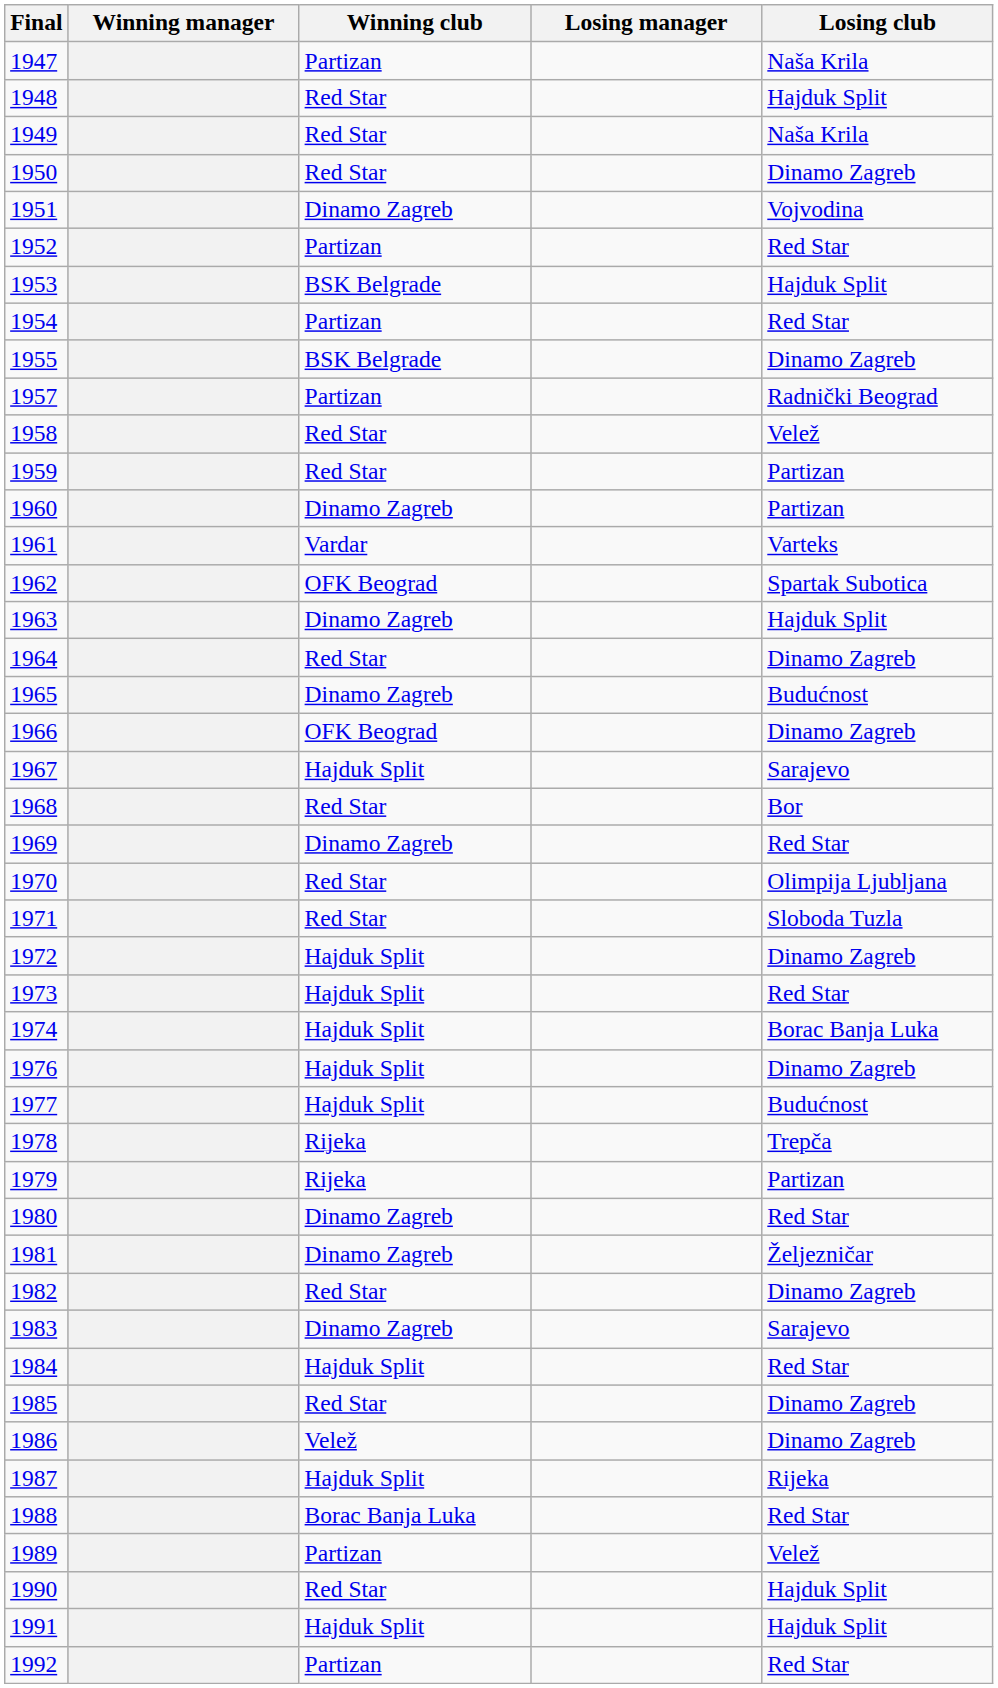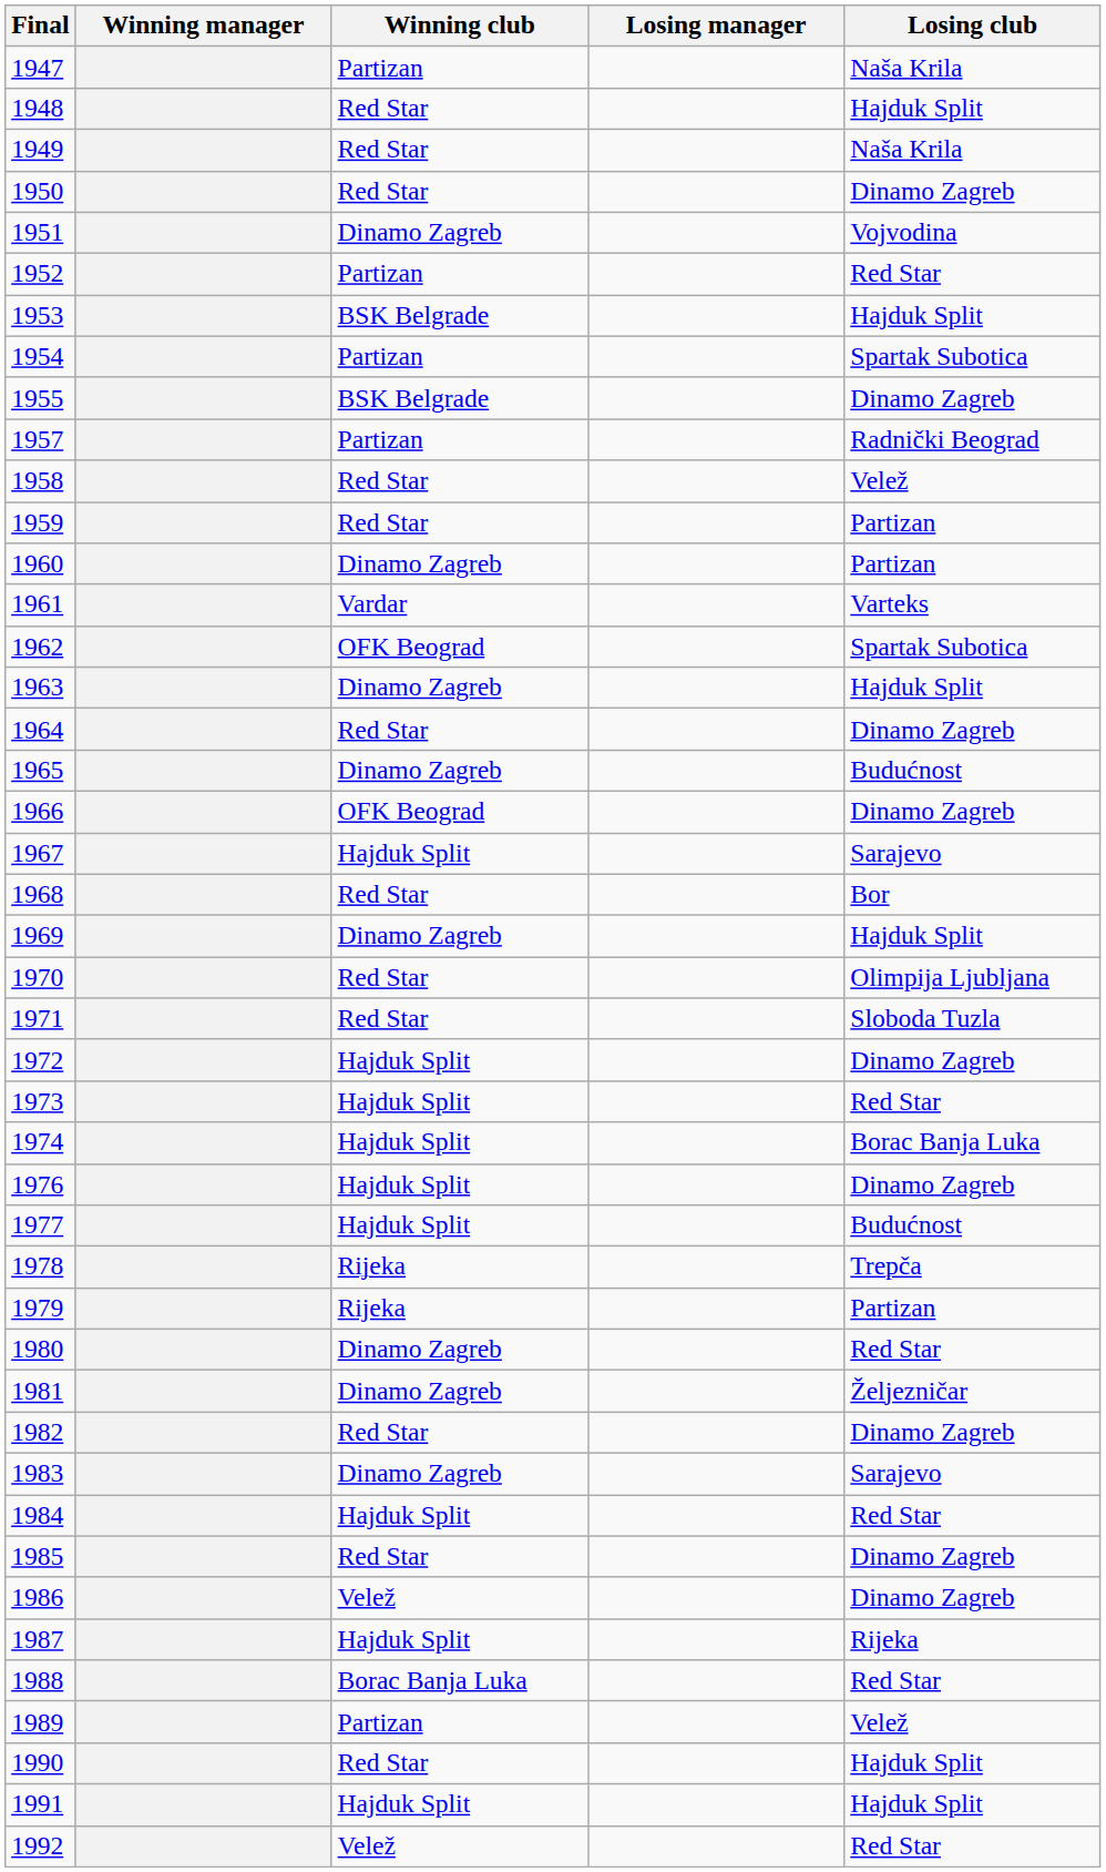 <table class="sortable wikitable plainrowheaders">
 <tr>
 <th scope="col">Final</th>
 <th scope="col" width="150">Winning manager</th>
 <th scope="col" width="150">Winning club</th>
 <th scope="col" width="150">Losing manager</th>
 <th scope="col" width="150">Losing club</th>
 </tr>
 <tr>
 <td align=left><a href='#'>1947</a> </td>
 <th scope="row"></th>
 <td><a href='#'>Partizan</a> </td>
 <td></td>
 <td><a href='#'>Naša Krila</a></td>
 </tr>
 <tr>
 <td align=left><a href='#'>1948</a> </td>
 <th scope="row"></th>
 <td><a href='#'>Red Star</a> </td>
 <td></td>
 <td><a href='#'>Hajduk Split</a></td>
 </tr>
 <tr>
 <td align=left><a href='#'>1949</a> </td>
 <th scope="row"></th>
 <td><a href='#'>Red Star</a> </td>
 <td></td>
 <td><a href='#'>Naša Krila</a></td>
 </tr>
 <tr>
 <td align=left><a href='#'>1950</a> </td>
 <th scope="row"></th>
 <td><a href='#'>Red Star</a> </td>
 <td></td>
 <td><a href='#'>Dinamo Zagreb</a></td>
 </tr>
 <tr>
 <td align=left><a href='#'>1951</a> </td>
 <th scope="row"></th>
 <td><a href='#'>Dinamo Zagreb</a> </td>
 <td></td>
 <td><a href='#'>Vojvodina</a></td>
 </tr>
 <tr>
 <td align=left><a href='#'>1952</a> </td>
 <th scope="row"></th>
 <td><a href='#'>Partizan</a> </td>
 <td></td>
 <td><a href='#'>Red Star</a></td>
 </tr>
 <tr>
 <td align=left><a href='#'>1953</a> </td>
 <th scope="row"></th>
 <td><a href='#'>BSK Belgrade</a> </td>
 <td></td>
 <td><a href='#'>Hajduk Split</a></td>
 </tr>
 <tr>
 <td align=left><a href='#'>1954</a> </td>
 <th scope="row"></th>
 <td><a href='#'>Partizan</a> </td>
 <td></td>
-<td><a href='#'>Red Star</a></td>
+<td><a href='#'>Spartak Subotica</a></td>
 </tr>
 <tr>
 <td align=left><a href='#'>1955</a> </td>
 <th scope="row"></th>
 <td><a href='#'>BSK Belgrade</a> </td>
 <td></td>
 <td><a href='#'>Dinamo Zagreb</a></td>
 </tr>
 <tr>
 <td align=left><a href='#'>1957</a> </td>
 <th scope="row"></th>
 <td><a href='#'>Partizan</a> </td>
 <td></td>
 <td><a href='#'>Radnički Beograd</a></td>
 </tr>
 <tr>
 <td align=left><a href='#'>1958</a> </td>
 <th scope="row"></th>
 <td><a href='#'>Red Star</a> </td>
 <td></td>
 <td><a href='#'>Velež</a></td>
 </tr>
 <tr>
 <td align=left><a href='#'>1959</a> </td>
 <th scope="row"></th>
 <td><a href='#'>Red Star</a> </td>
 <td></td>
 <td><a href='#'>Partizan</a></td>
 </tr>
 <tr>
 <td align=left><a href='#'>1960</a> </td>
 <th scope="row"></th>
 <td><a href='#'>Dinamo Zagreb</a> </td>
 <td></td>
 <td><a href='#'>Partizan</a></td>
 </tr>
 <tr>
 <td align=left><a href='#'>1961</a> </td>
 <th scope="row"></th>
 <td><a href='#'>Vardar</a> </td>
 <td></td>
 <td><a href='#'>Varteks</a></td>
 </tr>
 <tr>
 <td align=left><a href='#'>1962</a> </td>
 <th scope="row"></th>
 <td><a href='#'>OFK Beograd</a> </td>
 <td></td>
 <td><a href='#'>Spartak Subotica</a></td>
 </tr>
 <tr>
 <td align=left><a href='#'>1963</a> </td>
 <th scope="row"></th>
 <td><a href='#'>Dinamo Zagreb</a> </td>
 <td></td>
 <td><a href='#'>Hajduk Split</a></td>
 </tr>
 <tr>
 <td align=left><a href='#'>1964</a> </td>
 <th scope="row"></th>
 <td><a href='#'>Red Star</a> </td>
 <td></td>
 <td><a href='#'>Dinamo Zagreb</a></td>
 </tr>
 <tr>
 <td align=left><a href='#'>1965</a> </td>
 <th scope="row"></th>
 <td><a href='#'>Dinamo Zagreb</a> </td>
 <td></td>
 <td><a href='#'>Budućnost</a></td>
 </tr>
 <tr>
 <td align=left><a href='#'>1966</a> </td>
 <th scope="row"></th>
 <td><a href='#'>OFK Beograd</a> </td>
 <td></td>
 <td><a href='#'>Dinamo Zagreb</a></td>
 </tr>
 <tr>
 <td align=left><a href='#'>1967</a> </td>
 <th scope="row"></th>
 <td><a href='#'>Hajduk Split</a> </td>
 <td></td>
 <td><a href='#'>Sarajevo</a></td>
 </tr>
 <tr>
 <td align=left><a href='#'>1968</a> </td>
 <th scope="row"></th>
 <td><a href='#'>Red Star</a> </td>
 <td></td>
 <td><a href='#'>Bor</a></td>
 </tr>
 <tr>
 <td align=left><a href='#'>1969</a> </td>
 <th scope="row"></th>
 <td><a href='#'>Dinamo Zagreb</a> </td>
 <td></td>
-<td><a href='#'>Red Star</a></td>
+<td><a href='#'>Hajduk Split</a></td>
 </tr>
 <tr>
 <td align=left><a href='#'>1970</a> </td>
 <th scope="row"></th>
 <td><a href='#'>Red Star</a> </td>
 <td></td>
 <td><a href='#'>Olimpija Ljubljana</a></td>
 </tr>
 <tr>
 <td align=left><a href='#'>1971</a> </td>
 <th scope="row"></th>
 <td><a href='#'>Red Star</a> </td>
 <td></td>
 <td><a href='#'>Sloboda Tuzla</a></td>
 </tr>
 <tr>
 <td align=left><a href='#'>1972</a> </td>
 <th scope="row"></th>
 <td><a href='#'>Hajduk Split</a> </td>
 <td></td>
 <td><a href='#'>Dinamo Zagreb</a></td>
 </tr>
 <tr>
 <td align=left><a href='#'>1973</a> </td>
 <th scope="row"></th>
 <td><a href='#'>Hajduk Split</a> </td>
 <td></td>
 <td><a href='#'>Red Star</a></td>
 </tr>
 <tr>
 <td align=left><a href='#'>1974</a> </td>
 <th scope="row"></th>
 <td><a href='#'>Hajduk Split</a> </td>
 <td></td>
 <td><a href='#'>Borac Banja Luka</a></td>
 </tr>
 <tr>
 <td align=left><a href='#'>1976</a> </td>
 <th scope="row"></th>
 <td><a href='#'>Hajduk Split</a> </td>
 <td></td>
 <td><a href='#'>Dinamo Zagreb</a></td>
 </tr>
 <tr>
 <td align=left><a href='#'>1977</a> </td>
 <th scope="row"></th>
 <td><a href='#'>Hajduk Split</a> </td>
 <td></td>
 <td><a href='#'>Budućnost</a></td>
 </tr>
 <tr>
 <td align=left><a href='#'>1978</a> </td>
 <th scope="row"></th>
 <td><a href='#'>Rijeka</a> </td>
 <td></td>
 <td><a href='#'>Trepča</a></td>
 </tr>
 <tr>
 <td align=left><a href='#'>1979</a> </td>
 <th scope="row"></th>
 <td><a href='#'>Rijeka</a> </td>
 <td></td>
 <td><a href='#'>Partizan</a></td>
 </tr>
 <tr>
 <td align=left><a href='#'>1980</a> </td>
 <th scope="row"></th>
 <td><a href='#'>Dinamo Zagreb</a> </td>
 <td></td>
 <td><a href='#'>Red Star</a></td>
 </tr>
 <tr>
 <td align=left><a href='#'>1981</a> </td>
 <th scope="row"></th>
 <td><a href='#'>Dinamo Zagreb</a> </td>
 <td></td>
 <td><a href='#'>Željezničar</a></td>
 </tr>
 <tr>
 <td align=left><a href='#'>1982</a> </td>
 <th scope="row"></th>
 <td><a href='#'>Red Star</a> </td>
 <td></td>
 <td><a href='#'>Dinamo Zagreb</a></td>
 </tr>
 <tr>
 <td align=left><a href='#'>1983</a> </td>
 <th scope="row"></th>
 <td><a href='#'>Dinamo Zagreb</a> </td>
 <td></td>
 <td><a href='#'>Sarajevo</a></td>
 </tr>
 <tr>
 <td align=left><a href='#'>1984</a> </td>
 <th scope="row"></th>
 <td><a href='#'>Hajduk Split</a> </td>
 <td></td>
 <td><a href='#'>Red Star</a></td>
 </tr>
 <tr>
 <td align=left><a href='#'>1985</a> </td>
 <th scope="row"></th>
 <td><a href='#'>Red Star</a> </td>
 <td></td>
 <td><a href='#'>Dinamo Zagreb</a></td>
 </tr>
 <tr>
 <td align=left><a href='#'>1986</a> </td>
 <th scope="row"></th>
 <td><a href='#'>Velež</a> </td>
 <td></td>
 <td><a href='#'>Dinamo Zagreb</a></td>
 </tr>
 <tr>
 <td align=left><a href='#'>1987</a> </td>
 <th scope="row"></th>
 <td><a href='#'>Hajduk Split</a> </td>
 <td></td>
 <td><a href='#'>Rijeka</a></td>
 </tr>
 <tr>
 <td align=left><a href='#'>1988</a> </td>
 <th scope="row"></th>
 <td><a href='#'>Borac Banja Luka</a> </td>
 <td></td>
 <td><a href='#'>Red Star</a></td>
 </tr>
 <tr>
 <td align=left><a href='#'>1989</a> </td>
 <th scope="row"></th>
 <td><a href='#'>Partizan</a> </td>
 <td></td>
 <td><a href='#'>Velež</a></td>
 </tr>
 <tr>
 <td align=left><a href='#'>1990</a> </td>
 <th scope="row"></th>
 <td><a href='#'>Red Star</a> </td>
 <td></td>
 <td><a href='#'>Hajduk Split</a></td>
 </tr>
 <tr>
 <td align=left><a href='#'>1991</a> </td>
 <th scope="row"></th>
 <td><a href='#'>Hajduk Split</a> </td>
 <td></td>
 <td><a href='#'>Hajduk Split</a></td>
 </tr>
 <tr>
 <td align=left><a href='#'>1992</a> </td>
 <th scope="row"></th>
-<td><a href='#'>Partizan</a> </td>
+<td><a href='#'>Velež</a> </td>
 <td></td>
 <td><a href='#'>Red Star</a></td>
 </tr>
 </table>
